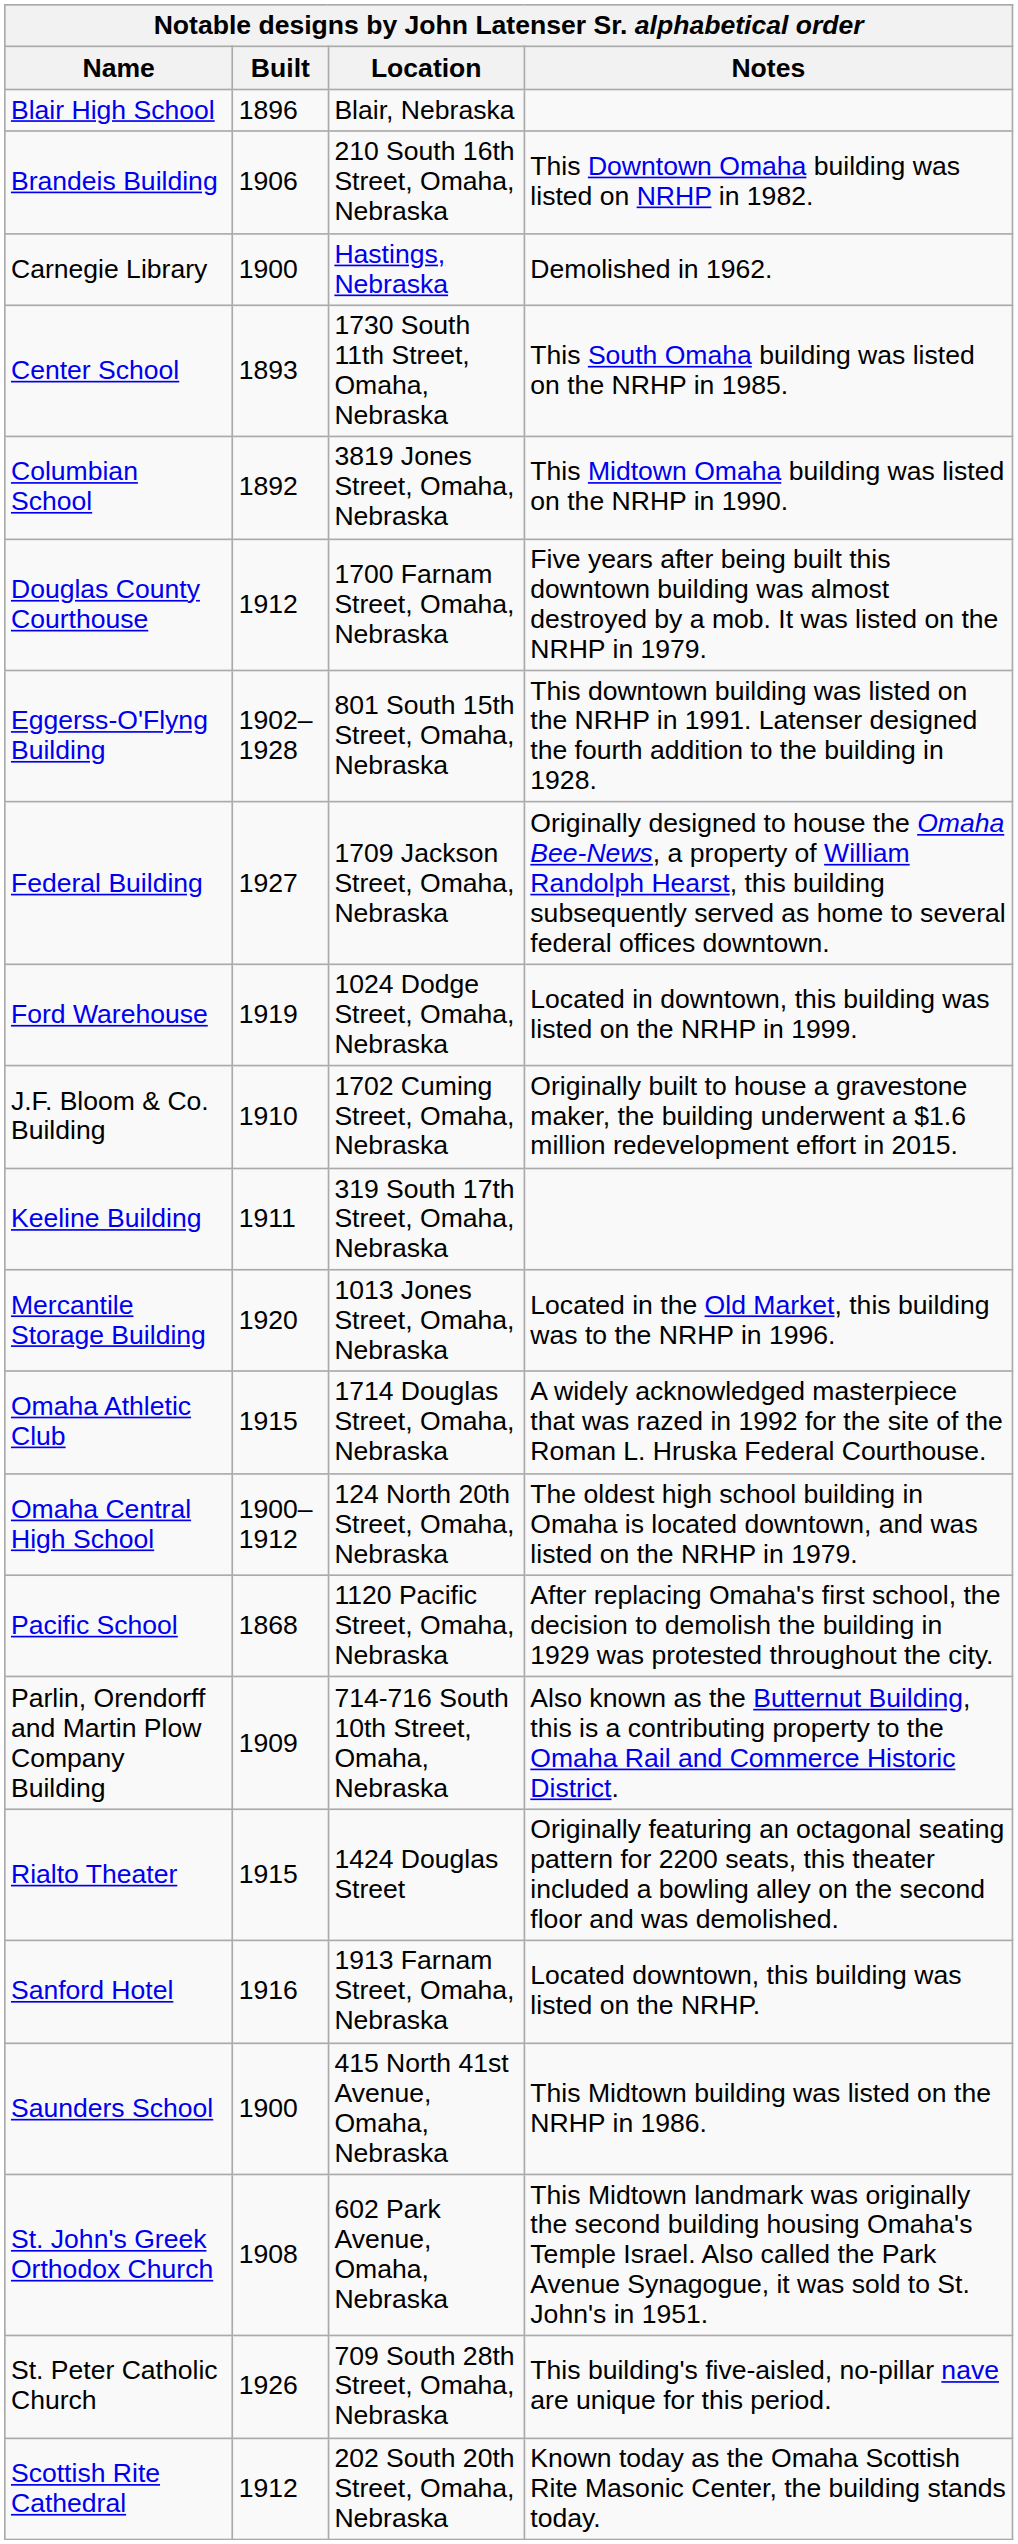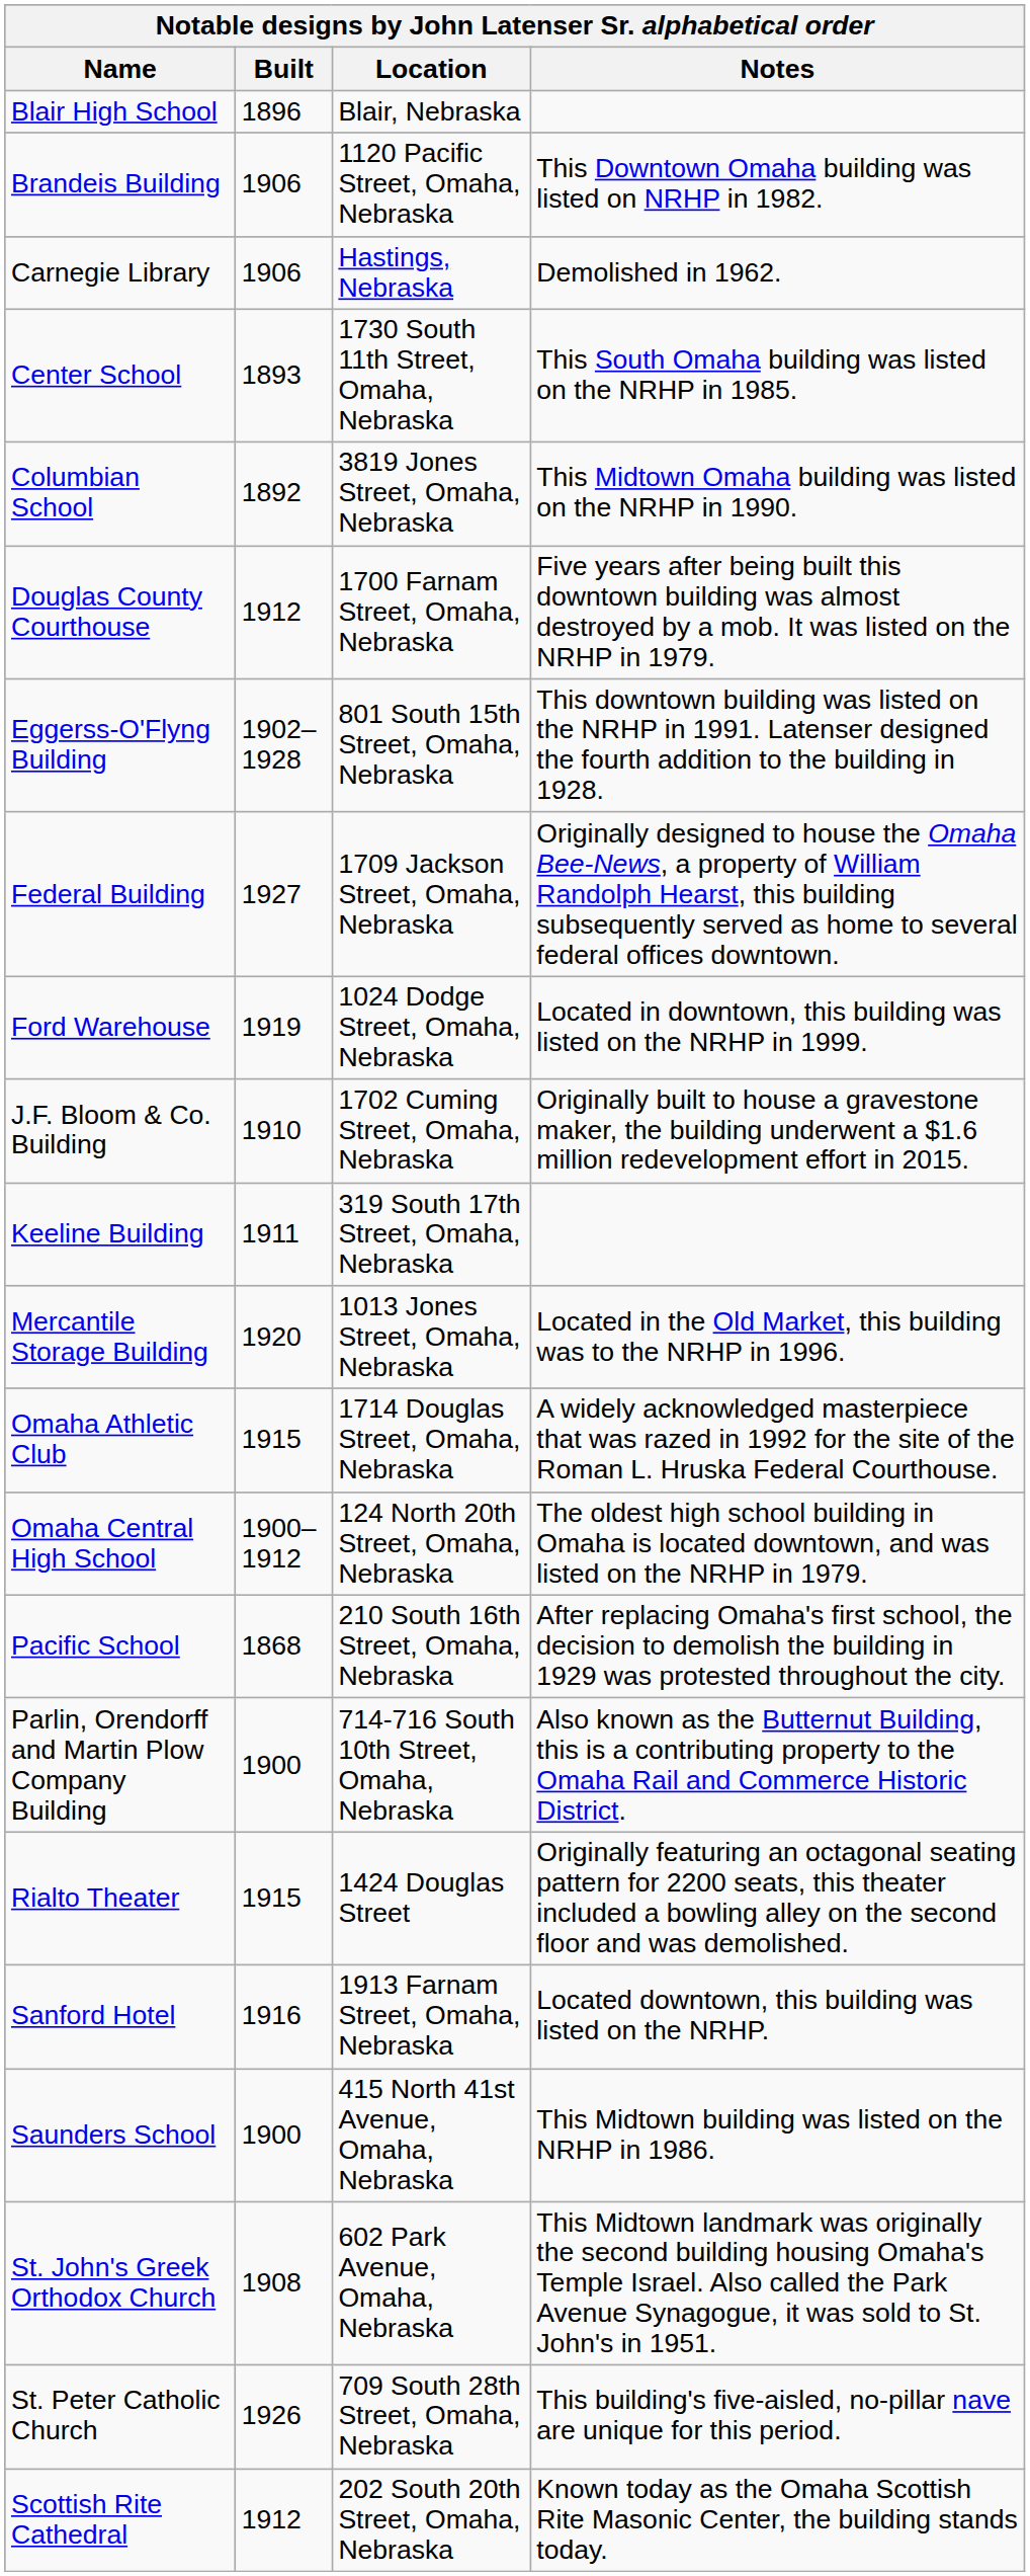 <table class="wikitable">
 <tr>
 <th align="center" colspan="6"><strong>Notable designs by John Latenser Sr.</strong> <em>alphabetical order</em></th>
 </tr>
 <tr>
 <th>Name</th>
 <th>Built</th>
 <th>Location</th>
 <th>Notes</th>
 </tr>
 <tr>
 <td><a href='#'>Blair High School</a></td>
 <td>1896</td>
 <td>Blair, Nebraska</td>
 <td></td>
 </tr>
 <tr>
 <td><a href='#'>Brandeis Building</a></td>
 <td>1906</td>
-<td>210 South 16th Street, Omaha, Nebraska</td>
+<td>1120 Pacific Street, Omaha, Nebraska</td>
 <td>This <a href='#'>Downtown Omaha</a> building was listed on <a href='#'>NRHP</a> in 1982.</td>
 </tr>
 <tr>
 <td>Carnegie Library</td>
-<td>1900</td>
+<td>1906</td>
 <td><a href='#'>Hastings, Nebraska</a></td>
 <td>Demolished in 1962.</td>
 </tr>
 <tr>
 <td><a href='#'>Center School</a></td>
 <td>1893</td>
 <td>1730 South 11th Street, Omaha, Nebraska</td>
 <td>This <a href='#'>South Omaha</a> building was listed on the NRHP in 1985.</td>
 </tr>
 <tr>
 <td><a href='#'>Columbian School</a></td>
 <td>1892</td>
 <td>3819 Jones Street, Omaha, Nebraska</td>
 <td>This <a href='#'>Midtown Omaha</a> building was listed on the NRHP in 1990.</td>
 </tr>
 <tr>
 <td><a href='#'>Douglas County Courthouse</a></td>
 <td>1912</td>
 <td>1700 Farnam Street, Omaha, Nebraska</td>
 <td>Five years after being built this downtown building was almost destroyed by a mob. It was listed on the NRHP in 1979.</td>
 </tr>
 <tr>
 <td><a href='#'>Eggerss-O'Flyng Building</a></td>
 <td>1902–1928</td>
 <td>801 South 15th Street, Omaha, Nebraska</td>
 <td>This downtown building was listed on the NRHP in 1991. Latenser designed the fourth addition to the building in 1928.</td>
 </tr>
 <tr>
 <td><a href='#'>Federal Building</a></td>
 <td>1927</td>
 <td>1709 Jackson Street, Omaha, Nebraska</td>
 <td>Originally designed to house the <em><a href='#'>Omaha Bee-News</a></em>, a property of <a href='#'>William Randolph Hearst</a>, this building subsequently served as home to several federal offices downtown.</td>
 </tr>
 <tr>
 <td><a href='#'>Ford Warehouse</a></td>
 <td>1919</td>
 <td>1024 Dodge Street, Omaha, Nebraska</td>
 <td>Located in downtown, this building was listed on the NRHP in 1999.</td>
 </tr>
 <tr>
 <td>J.F. Bloom & Co. Building</td>
 <td>1910</td>
 <td>1702 Cuming Street, Omaha, Nebraska</td>
 <td>Originally built to house a gravestone maker, the building underwent a $1.6 million redevelopment effort in 2015.</td>
 </tr>
 <tr>
 <td><a href='#'>Keeline Building</a></td>
 <td>1911</td>
 <td>319 South 17th Street, Omaha, Nebraska</td>
 <td></td>
 </tr>
 <tr>
 <td><a href='#'>Mercantile Storage Building</a></td>
 <td>1920</td>
 <td>1013 Jones Street, Omaha, Nebraska</td>
 <td>Located in the <a href='#'>Old Market</a>, this building was to the NRHP in 1996.</td>
 </tr>
 <tr>
 <td><a href='#'>Omaha Athletic Club</a></td>
 <td>1915</td>
 <td>1714 Douglas Street, Omaha, Nebraska</td>
 <td>A widely acknowledged masterpiece that was razed in 1992 for the site of the Roman L. Hruska Federal Courthouse.</td>
 </tr>
 <tr>
 <td><a href='#'>Omaha Central High School</a></td>
 <td>1900–1912</td>
 <td>124 North 20th Street, Omaha, Nebraska</td>
 <td>The oldest high school building in Omaha is located downtown, and was listed on the NRHP in 1979.</td>
 </tr>
 <tr>
 <td><a href='#'>Pacific School</a></td>
 <td>1868</td>
-<td>1120 Pacific Street, Omaha, Nebraska</td>
+<td>210 South 16th Street, Omaha, Nebraska</td>
 <td>After replacing Omaha's first school, the decision to demolish the building in 1929 was protested throughout the city.</td>
 </tr>
 <tr>
 <td>Parlin, Orendorff and Martin Plow Company Building</td>
-<td>1909</td>
+<td>1900</td>
 <td>714-716 South 10th Street, Omaha, Nebraska</td>
 <td>Also known as the <a href='#'>Butternut Building</a>, this is a contributing property to the <a href='#'>Omaha Rail and Commerce Historic District</a>.</td>
 </tr>
 <tr>
 <td><a href='#'>Rialto Theater</a></td>
 <td>1915</td>
 <td>1424 Douglas Street</td>
 <td>Originally featuring an octagonal seating pattern for 2200 seats, this theater included a bowling alley on the second floor and was demolished.</td>
 </tr>
 <tr>
 <td><a href='#'>Sanford Hotel</a></td>
 <td>1916</td>
 <td>1913 Farnam Street, Omaha, Nebraska</td>
 <td>Located downtown, this building was listed on the NRHP.</td>
 </tr>
 <tr>
 <td><a href='#'>Saunders School</a></td>
 <td>1900</td>
 <td>415 North 41st Avenue, Omaha, Nebraska</td>
 <td>This Midtown building was listed on the NRHP in 1986.</td>
 </tr>
 <tr>
 <td><a href='#'>St. John's Greek Orthodox Church</a></td>
 <td>1908</td>
 <td>602 Park Avenue, Omaha, Nebraska</td>
 <td>This Midtown landmark was originally the second building housing Omaha's Temple Israel. Also called the Park Avenue Synagogue, it was sold to St. John's in 1951.</td>
 </tr>
 <tr>
 <td>St. Peter Catholic Church</td>
 <td>1926</td>
 <td>709 South 28th Street, Omaha, Nebraska</td>
 <td>This building's five-aisled, no-pillar <a href='#'>nave</a> are unique for this period.</td>
 </tr>
 <tr>
 <td><a href='#'>Scottish Rite Cathedral</a></td>
 <td>1912</td>
 <td>202 South 20th Street, Omaha, Nebraska</td>
 <td>Known today as the Omaha Scottish Rite Masonic Center, the building stands today.</td>
 </tr>
 <tr>
 </tr>
 </table>
